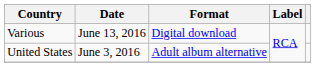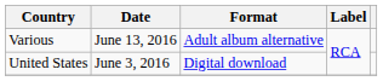 <table class="wikitable">
 <tr>
 <th>Country</th>
 <th>Date</th>
 <th>Format</th>
 <th>Label</th>
 <th></th>
 </tr>
 <tr>
 <td>Various</td>
 <td>June 13, 2016</td>
-<td><a href='#'>Digital download</a></td>
+<td><a href='#'>Adult album alternative</a></td>
 <td rowspan="2"><a href='#'>RCA</a></td>
 <td></td>
 </tr>
 <tr>
 <td>United States</td>
 <td>June 3, 2016</td>
-<td><a href='#'>Adult album alternative</a></td>
+<td><a href='#'>Digital download</a></td>
 <td></td>
 </tr>
 <tr>
 </tr>
 </table>
